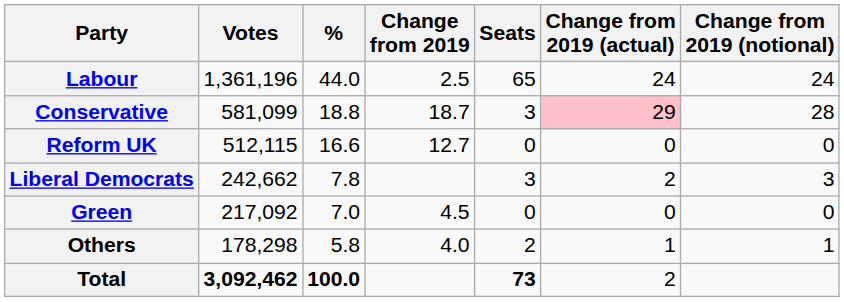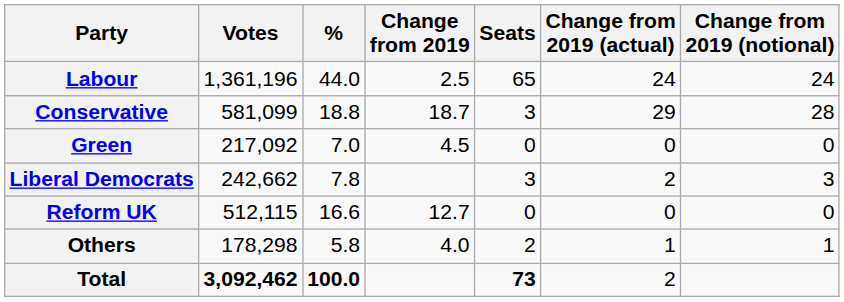 <table class="wikitable plainrowheaders" style="text-align:right">
 <tr>
 <th scope="col">Party</th>
 <th scope="col">Votes</th>
 <th scope="col">%</th>
 <th scope="col">Change<br>from 2019</th>
 <th scope="col">Seats</th>
 <th>Change from<br>2019 (actual)</th>
 <th scope="col">Change from<br>2019 (notional)</th>
 </tr>
 <tr>
 <th scope="row"><a href='#'>Labour</a></th>
 <td>1,361,196</td>
 <td>44.0</td>
 <td> 2.5</td>
 <td>65</td>
 <td> 24</td>
 <td> 24</td>
 </tr>
 <tr>
 <th scope="row"><a href='#'>Conservative</a></th>
 <td>581,099</td>
 <td>18.8</td>
 <td> 18.7</td>
 <td>3</td>
-<td style="background: pink;"> 29</td>
+<td> 29</td>
 <td> 28</td>
 </tr>
 <tr>
-<th scope="row"><a href='#'>Reform UK</a></th>
-<td>512,115</td>
-<td>16.6</td>
-<td> 12.7</td>
+<th scope="row"><a href='#'>Green</a></th>
+<td>217,092</td>
+<td>7.0</td>
+<td> 4.5</td>
 <td>0</td>
 <td> 0</td>
 <td> 0</td>
 </tr>
 <tr>
 <th scope="row"><a href='#'>Liberal Democrats</a></th>
 <td>242,662</td>
 <td>7.8</td>
 <td></td>
 <td>3</td>
 <td> 2</td>
 <td> 3</td>
 </tr>
 <tr>
-<th scope="row"><a href='#'>Green</a></th>
-<td>217,092</td>
-<td>7.0</td>
-<td> 4.5</td>
+<th scope="row"><a href='#'>Reform UK</a></th>
+<td>512,115</td>
+<td>16.6</td>
+<td> 12.7</td>
 <td>0</td>
 <td> 0</td>
 <td> 0</td>
 </tr>
 <tr>
 <th scope="row">Others</th>
 <td>178,298</td>
 <td>5.8</td>
 <td> 4.0</td>
 <td>2</td>
 <td> 1</td>
 <td> 1</td>
 </tr>
 <tr>
 <th scope="row"><strong>Total</strong></th>
 <td><strong>3,092,462</strong></td>
 <td><strong>100.0</strong></td>
 <td></td>
 <td><strong>73</strong></td>
 <td> 2</td>
 <td></td>
 </tr>
 </table>
